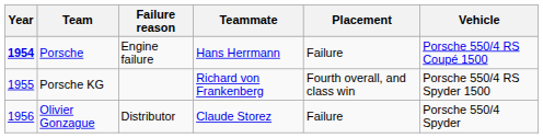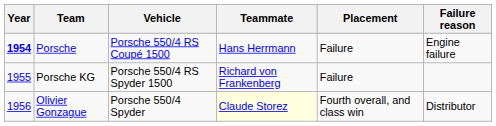 <table class = "wikitable" style="font-size: 85%;">
 <tr Bgcolor = "#ABBBDD">
 <th>Year</th>
 <th>Team</th>
-<th>Failure reason</th>
+<th>Vehicle</th>
 <th>Teammate</th>
 <th>Placement</th>
-<th>Vehicle</th>
+<th>Failure reason</th>
 </tr>
 <tr>
 <td><strong><a href='#'>1954</a></strong></td>
 <td> <a href='#'>Porsche</a></td>
-<td>Engine failure</td>
+<td><a href='#'>Porsche 550/4 RS Coupé 1500</a></td>
 <td> <a href='#'>Hans Herrmann</a></td>
 <td>Failure</td>
-<td><a href='#'>Porsche 550/4 RS Coupé 1500</a></td>
+<td>Engine failure</td>
 </tr>
 <tr>
 <td><a href='#'>1955</a></td>
 <td> Porsche KG</td>
+<td>Porsche 550/4 RS Spyder 1500</td>
+<td> <a href='#'>Richard von Frankenberg</a></td>
+<td>Failure</td>
 <td></td>
-<td> <a href='#'>Richard von Frankenberg</a></td>
-<td>Fourth overall, and class win</td>
-<td>Porsche 550/4 RS Spyder 1500</td>
 </tr>
 <tr>
 <td><a href='#'>1956</a></td>
 <td> <a href='#'>Olivier Gonzague</a></td>
+<td>Porsche 550/4 Spyder</td>
+<td style="background: lightyellow;"> <a href='#'>Claude Storez</a></td>
+<td>Fourth overall, and class win</td>
 <td>Distributor</td>
-<td> <a href='#'>Claude Storez</a></td>
-<td>Failure</td>
-<td>Porsche 550/4 Spyder</td>
 </tr>
 </table>
